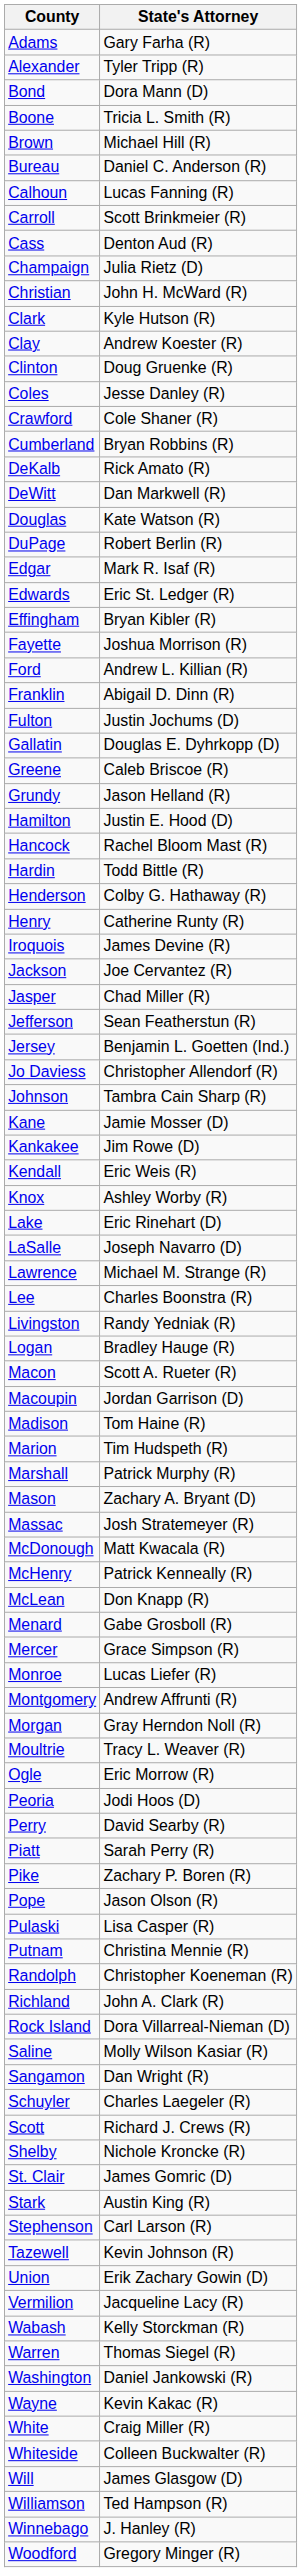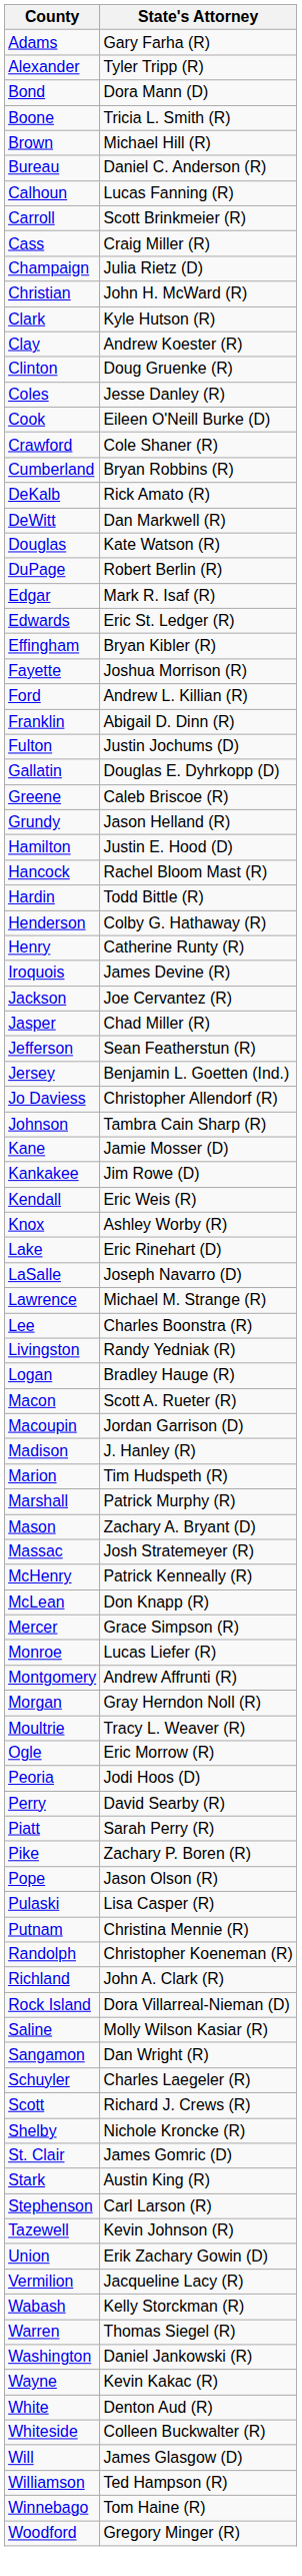 <table class="wikitable">
 <tr>
 <th>County</th>
 <th>State's Attorney</th>
 </tr>
 <tr>
 <td><a href='#'>Adams</a></td>
 <td>Gary Farha (R)</td>
 </tr>
 <tr>
 <td><a href='#'>Alexander</a></td>
 <td>Tyler Tripp (R)</td>
 </tr>
 <tr>
 <td><a href='#'>Bond</a></td>
 <td>Dora Mann (D)</td>
 </tr>
 <tr>
 <td><a href='#'>Boone</a></td>
 <td>Tricia L. Smith (R)</td>
 </tr>
 <tr>
 <td><a href='#'>Brown</a></td>
 <td>Michael Hill (R)</td>
 </tr>
 <tr>
 <td><a href='#'>Bureau</a></td>
 <td>Daniel C. Anderson (R)</td>
 </tr>
 <tr>
 <td><a href='#'>Calhoun</a></td>
 <td>Lucas Fanning (R)</td>
 </tr>
 <tr>
 <td><a href='#'>Carroll</a></td>
 <td>Scott Brinkmeier (R)</td>
 </tr>
 <tr>
 <td><a href='#'>Cass</a></td>
-<td>Denton Aud (R)</td>
+<td>Craig Miller (R)</td>
 </tr>
 <tr>
 <td><a href='#'>Champaign</a></td>
 <td>Julia Rietz (D)</td>
 </tr>
 <tr>
 <td><a href='#'>Christian</a></td>
 <td>John H. McWard (R)</td>
 </tr>
 <tr>
 <td><a href='#'>Clark</a></td>
 <td>Kyle Hutson (R)</td>
 </tr>
 <tr>
 <td><a href='#'>Clay</a></td>
 <td>Andrew Koester (R)</td>
 </tr>
 <tr>
 <td><a href='#'>Clinton</a></td>
 <td>Doug Gruenke (R)</td>
 </tr>
 <tr>
 <td><a href='#'>Coles</a></td>
 <td>Jesse Danley (R)</td>
+</tr>
+<tr>
+<td><a href='#'>Cook</a></td>
+<td>Eileen O'Neill Burke (D)</td>
 </tr>
 <tr>
 <td><a href='#'>Crawford</a></td>
 <td>Cole Shaner (R)</td>
 </tr>
 <tr>
 <td><a href='#'>Cumberland</a></td>
 <td>Bryan Robbins (R)</td>
 </tr>
 <tr>
 <td><a href='#'>DeKalb</a></td>
 <td>Rick Amato (R)</td>
 </tr>
 <tr>
 <td><a href='#'>DeWitt</a></td>
 <td>Dan Markwell (R)</td>
 </tr>
 <tr>
 <td><a href='#'>Douglas</a></td>
 <td>Kate Watson (R)</td>
 </tr>
 <tr>
 <td><a href='#'>DuPage</a></td>
 <td>Robert Berlin (R)</td>
 </tr>
 <tr>
 <td><a href='#'>Edgar</a></td>
 <td>Mark R. Isaf (R)</td>
 </tr>
 <tr>
 <td><a href='#'>Edwards</a></td>
 <td>Eric St. Ledger (R)</td>
 </tr>
 <tr>
 <td><a href='#'>Effingham</a></td>
 <td>Bryan Kibler (R)</td>
 </tr>
 <tr>
 <td><a href='#'>Fayette</a></td>
 <td>Joshua Morrison (R)</td>
 </tr>
 <tr>
 <td><a href='#'>Ford</a></td>
 <td>Andrew L. Killian (R)</td>
 </tr>
 <tr>
 <td><a href='#'>Franklin</a></td>
 <td>Abigail D. Dinn (R)</td>
 </tr>
 <tr>
 <td><a href='#'>Fulton</a></td>
 <td>Justin Jochums (D)</td>
 </tr>
 <tr>
 <td><a href='#'>Gallatin</a></td>
 <td>Douglas E. Dyhrkopp (D)</td>
 </tr>
 <tr>
 <td><a href='#'>Greene</a></td>
 <td>Caleb Briscoe (R)</td>
 </tr>
 <tr>
 <td><a href='#'>Grundy</a></td>
 <td>Jason Helland (R)</td>
 </tr>
 <tr>
 <td><a href='#'>Hamilton</a></td>
 <td>Justin E. Hood (D)</td>
 </tr>
 <tr>
 <td><a href='#'>Hancock</a></td>
 <td>Rachel Bloom Mast (R)</td>
 </tr>
 <tr>
 <td><a href='#'>Hardin</a></td>
 <td>Todd Bittle (R)</td>
 </tr>
 <tr>
 <td><a href='#'>Henderson</a></td>
 <td>Colby G. Hathaway (R)</td>
 </tr>
 <tr>
 <td><a href='#'>Henry</a></td>
 <td>Catherine Runty (R)</td>
 </tr>
 <tr>
 <td><a href='#'>Iroquois</a></td>
 <td>James Devine (R)</td>
 </tr>
 <tr>
 <td><a href='#'>Jackson</a></td>
 <td>Joe Cervantez (R)</td>
 </tr>
 <tr>
 <td><a href='#'>Jasper</a></td>
 <td>Chad Miller (R)</td>
 </tr>
 <tr>
 <td><a href='#'>Jefferson</a></td>
 <td>Sean Featherstun (R)</td>
 </tr>
 <tr>
 <td><a href='#'>Jersey</a></td>
 <td>Benjamin L. Goetten (Ind.)</td>
 </tr>
 <tr>
 <td><a href='#'>Jo Daviess</a></td>
 <td>Christopher Allendorf (R)</td>
 </tr>
 <tr>
 <td><a href='#'>Johnson</a></td>
 <td>Tambra Cain Sharp (R)</td>
 </tr>
 <tr>
 <td><a href='#'>Kane</a></td>
 <td>Jamie Mosser (D)</td>
 </tr>
 <tr>
 <td><a href='#'>Kankakee</a></td>
 <td>Jim Rowe (D)</td>
 </tr>
 <tr>
 <td><a href='#'>Kendall</a></td>
 <td>Eric Weis (R)</td>
 </tr>
 <tr>
 <td><a href='#'>Knox</a></td>
 <td>Ashley Worby (R)</td>
 </tr>
 <tr>
 <td><a href='#'>Lake</a></td>
 <td>Eric Rinehart (D)</td>
 </tr>
 <tr>
 <td><a href='#'>LaSalle</a></td>
 <td>Joseph Navarro (D)</td>
 </tr>
 <tr>
 <td><a href='#'>Lawrence</a></td>
 <td>Michael M. Strange (R)</td>
 </tr>
 <tr>
 <td><a href='#'>Lee</a></td>
 <td>Charles Boonstra (R)</td>
 </tr>
 <tr>
 <td><a href='#'>Livingston</a></td>
 <td>Randy Yedniak (R)</td>
 </tr>
 <tr>
 <td><a href='#'>Logan</a></td>
 <td>Bradley Hauge (R)</td>
 </tr>
 <tr>
 <td><a href='#'>Macon</a></td>
 <td>Scott A. Rueter (R)</td>
 </tr>
 <tr>
 <td><a href='#'>Macoupin</a></td>
 <td>Jordan Garrison (D)</td>
 </tr>
 <tr>
 <td><a href='#'>Madison</a></td>
-<td>Tom Haine (R)</td>
+<td>J. Hanley (R)</td>
 </tr>
 <tr>
 <td><a href='#'>Marion</a></td>
 <td>Tim Hudspeth (R)</td>
 </tr>
 <tr>
 <td><a href='#'>Marshall</a></td>
 <td>Patrick Murphy (R)</td>
 </tr>
 <tr>
 <td><a href='#'>Mason</a></td>
 <td>Zachary A. Bryant (D)</td>
 </tr>
 <tr>
 <td><a href='#'>Massac</a></td>
 <td>Josh Stratemeyer (R)</td>
 </tr>
 <tr>
-<td><a href='#'>McDonough</a></td>
-<td>Matt Kwacala (R)</td>
-</tr>
-<tr>
 <td><a href='#'>McHenry</a></td>
 <td>Patrick Kenneally (R)</td>
 </tr>
 <tr>
 <td><a href='#'>McLean</a></td>
 <td>Don Knapp (R)</td>
-</tr>
-<tr>
-<td><a href='#'>Menard</a></td>
-<td>Gabe Grosboll (R)</td>
 </tr>
 <tr>
 <td><a href='#'>Mercer</a></td>
 <td>Grace Simpson (R)</td>
 </tr>
 <tr>
 <td><a href='#'>Monroe</a></td>
 <td>Lucas Liefer (R)</td>
 </tr>
 <tr>
 <td><a href='#'>Montgomery</a></td>
 <td>Andrew Affrunti (R)</td>
 </tr>
 <tr>
 <td><a href='#'>Morgan</a></td>
 <td>Gray Herndon Noll (R)</td>
 </tr>
 <tr>
 <td><a href='#'>Moultrie</a></td>
 <td>Tracy L. Weaver (R)</td>
 </tr>
 <tr>
 <td><a href='#'>Ogle</a></td>
 <td>Eric Morrow (R)</td>
 </tr>
 <tr>
 <td><a href='#'>Peoria</a></td>
 <td>Jodi Hoos (D)</td>
 </tr>
 <tr>
 <td><a href='#'>Perry</a></td>
 <td>David Searby (R)</td>
 </tr>
 <tr>
 <td><a href='#'>Piatt</a></td>
 <td>Sarah Perry (R)</td>
 </tr>
 <tr>
 <td><a href='#'>Pike</a></td>
 <td>Zachary P. Boren (R)</td>
 </tr>
 <tr>
 <td><a href='#'>Pope</a></td>
 <td>Jason Olson (R)</td>
 </tr>
 <tr>
 <td><a href='#'>Pulaski</a></td>
 <td>Lisa Casper (R)</td>
 </tr>
 <tr>
 <td><a href='#'>Putnam</a></td>
 <td>Christina Mennie (R)</td>
 </tr>
 <tr>
 <td><a href='#'>Randolph</a></td>
 <td>Christopher Koeneman (R)</td>
 </tr>
 <tr>
 <td><a href='#'>Richland</a></td>
 <td>John A. Clark (R)</td>
 </tr>
 <tr>
 <td><a href='#'>Rock Island</a></td>
 <td>Dora Villarreal-Nieman (D)</td>
 </tr>
 <tr>
 <td><a href='#'>Saline</a></td>
 <td>Molly Wilson Kasiar (R)</td>
 </tr>
 <tr>
 <td><a href='#'>Sangamon</a></td>
 <td>Dan Wright (R)</td>
 </tr>
 <tr>
 <td><a href='#'>Schuyler</a></td>
 <td>Charles Laegeler (R)</td>
 </tr>
 <tr>
 <td><a href='#'>Scott</a></td>
 <td>Richard J. Crews (R)</td>
 </tr>
 <tr>
 <td><a href='#'>Shelby</a></td>
 <td>Nichole Kroncke (R)</td>
 </tr>
 <tr>
 <td><a href='#'>St. Clair</a></td>
 <td>James Gomric (D)</td>
 </tr>
 <tr>
 <td><a href='#'>Stark</a></td>
 <td>Austin King (R)</td>
 </tr>
 <tr>
 <td><a href='#'>Stephenson</a></td>
 <td>Carl Larson (R)</td>
 </tr>
 <tr>
 <td><a href='#'>Tazewell</a></td>
 <td>Kevin Johnson (R)</td>
 </tr>
 <tr>
 <td><a href='#'>Union</a></td>
 <td>Erik Zachary Gowin (D)</td>
 </tr>
 <tr>
 <td><a href='#'>Vermilion</a></td>
 <td>Jacqueline Lacy (R)</td>
 </tr>
 <tr>
 <td><a href='#'>Wabash</a></td>
 <td>Kelly Storckman (R)</td>
 </tr>
 <tr>
 <td><a href='#'>Warren</a></td>
 <td>Thomas Siegel (R)</td>
 </tr>
 <tr>
 <td><a href='#'>Washington</a></td>
 <td>Daniel Jankowski (R)</td>
 </tr>
 <tr>
 <td><a href='#'>Wayne</a></td>
 <td>Kevin Kakac (R)</td>
 </tr>
 <tr>
 <td><a href='#'>White</a></td>
-<td>Craig Miller (R)</td>
+<td>Denton Aud (R)</td>
 </tr>
 <tr>
 <td><a href='#'>Whiteside</a></td>
 <td>Colleen Buckwalter (R)</td>
 </tr>
 <tr>
 <td><a href='#'>Will</a></td>
 <td>James Glasgow (D)</td>
 </tr>
 <tr>
 <td><a href='#'>Williamson</a></td>
 <td>Ted Hampson (R)</td>
 </tr>
 <tr>
 <td><a href='#'>Winnebago</a></td>
-<td>J. Hanley (R)</td>
+<td>Tom Haine (R)</td>
 </tr>
 <tr>
 <td><a href='#'>Woodford</a></td>
 <td>Gregory Minger (R)</td>
 </tr>
 </table>
